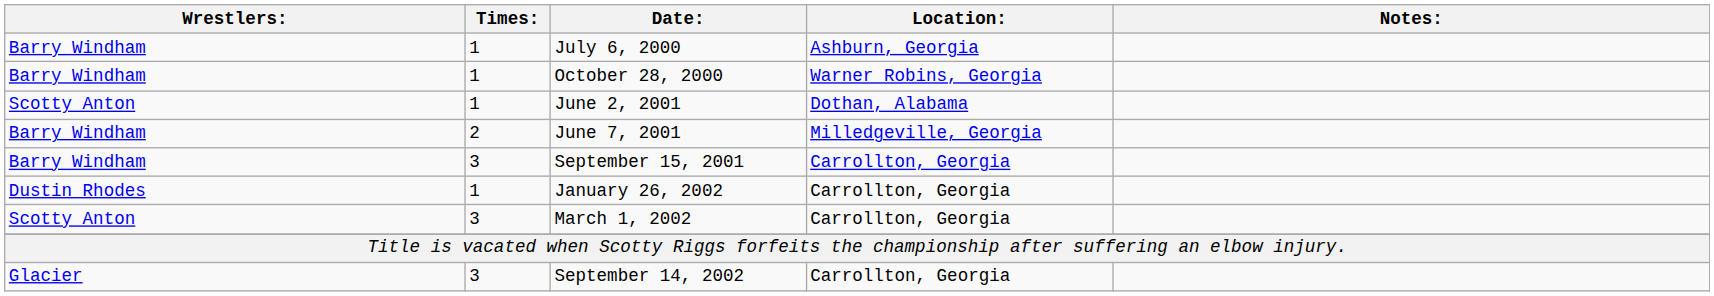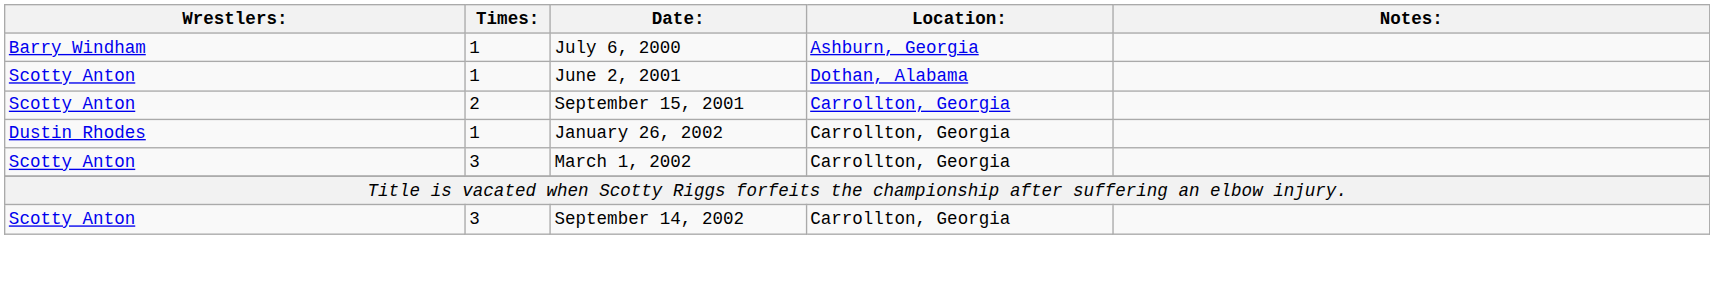 <table class="wikitable" width=100%>
 <tr>
 <th width=27%>Wrestlers:</th>
 <th width=5%>Times:</th>
 <th width=15%>Date:</th>
 <th width=18%>Location:</th>
 <th width=35%>Notes:</th>
 </tr>
 <tr>
 <td><a href='#'>Barry Windham</a></td>
 <td>1</td>
 <td>July 6, 2000</td>
 <td><a href='#'>Ashburn, Georgia</a></td>
 <td></td>
 </tr>
 <tr>
-<td><a href='#'>Barry Windham</a></td>
-<td>1</td>
-<td>October 28, 2000</td>
-<td><a href='#'>Warner Robins, Georgia</a></td>
-<td></td>
-</tr>
-<tr>
 <td><a href='#'>Scotty Anton</a></td>
 <td>1</td>
 <td>June 2, 2001</td>
 <td><a href='#'>Dothan, Alabama</a></td>
 <td></td>
 </tr>
 <tr>
-<td><a href='#'>Barry Windham</a></td>
+<td><a href='#'>Scotty Anton</a></td>
 <td>2</td>
-<td>June 7, 2001</td>
-<td><a href='#'>Milledgeville, Georgia</a></td>
-<td></td>
-</tr>
-<tr>
-<td><a href='#'>Barry Windham</a></td>
-<td>3</td>
 <td>September 15, 2001</td>
 <td><a href='#'>Carrollton, Georgia</a></td>
 <td></td>
 </tr>
 <tr>
 <td><a href='#'>Dustin Rhodes</a></td>
 <td>1</td>
 <td>January 26, 2002</td>
 <td>Carrollton, Georgia</td>
 <td></td>
 </tr>
 <tr>
 <td><a href='#'>Scotty Anton</a></td>
 <td>3</td>
 <td>March 1, 2002</td>
 <td>Carrollton, Georgia</td>
 <td></td>
 </tr>
 <tr>
 </tr>
 <tr style="background: #f2f2f2;">
 <td colspan="5" align=center><em>Title is vacated when Scotty Riggs forfeits the championship after suffering an elbow injury.</em></td>
 </tr>
 <tr>
-<td><a href='#'>Glacier</a></td>
+<td><a href='#'>Scotty Anton</a></td>
 <td>3</td>
 <td>September 14, 2002</td>
 <td>Carrollton, Georgia</td>
 <td></td>
 </tr>
 </table>
